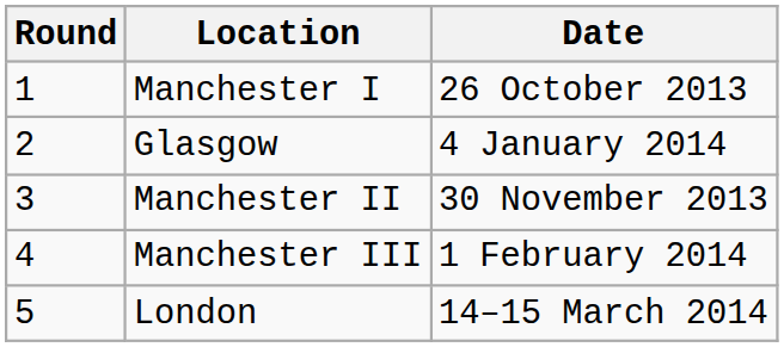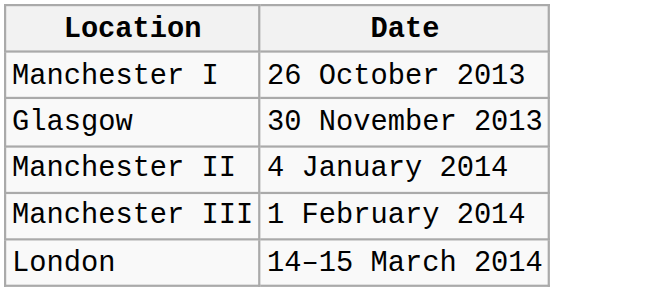 <table class="wikitable">
 <tr>
-<th>Round</th>
 <th>Location</th>
 <th>Date</th>
 </tr>
 <tr>
-<td>1</td>
 <td>Manchester I</td>
 <td>26 October 2013</td>
 </tr>
 <tr>
-<td>2</td>
 <td>Glasgow</td>
+<td>30 November 2013</td>
+</tr>
+<tr>
+<td>Manchester II</td>
 <td>4 January 2014</td>
 </tr>
 <tr>
-<td>3</td>
-<td>Manchester II</td>
-<td>30 November 2013</td>
-</tr>
-<tr>
-<td>4</td>
 <td>Manchester III</td>
 <td>1 February 2014</td>
 </tr>
 <tr>
-<td>5</td>
 <td>London</td>
 <td>14–15 March 2014</td>
 </tr>
 </table>
